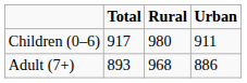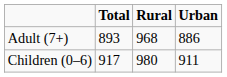 <table class="wikitable">
 <tr>
 <td></td>
 <td><strong>Total</strong></td>
 <td><strong>Rural</strong></td>
 <td><strong>Urban</strong></td>
 </tr>
 <tr>
+<td>Adult (7+)</td>
+<td>893</td>
+<td>968</td>
+<td>886</td>
+</tr>
+<tr>
 <td>Children (0–6)</td>
 <td>917</td>
 <td>980</td>
 <td>911</td>
 </tr>
-<tr>
-<td>Adult (7+)</td>
-<td>893</td>
-<td>968</td>
-<td>886</td>
-</tr>
 </table>
